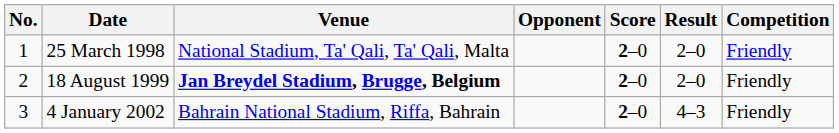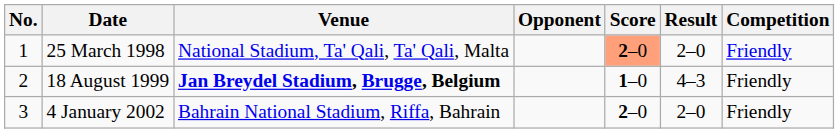 <table class="wikitable sortable">
 <tr>
 <th scope=col>No.</th>
 <th scope=col>Date</th>
 <th scope=col>Venue</th>
 <th scope=col>Opponent</th>
 <th scope=col>Score</th>
 <th scope=col>Result</th>
 <th scope=col>Competition</th>
 </tr>
 <tr>
 <td align=center>1</td>
 <td>25 March 1998</td>
 <td><a href='#'>National Stadium, Ta' Qali</a>, <a href='#'>Ta' Qali</a>, Malta</td>
 <td></td>
-<td align=center><strong>2</strong>–0</td>
+<td align=center style="background: lightsalmon;"><strong>2</strong>–0</td>
 <td align=center>2–0</td>
 <td><a href='#'>Friendly</a></td>
 </tr>
 <tr>
 <td align=center>2</td>
 <td>18 August 1999</td>
 <td><strong><a href='#'>Jan Breydel Stadium</a>, <a href='#'>Brugge</a>, Belgium</strong></td>
 <td></td>
-<td align=center><strong>2</strong>–0</td>
-<td align=center>2–0</td>
+<td align=center><strong>1</strong>–0</td>
+<td align=center>4–3</td>
 <td>Friendly</td>
 </tr>
 <tr>
 <td align=center>3</td>
 <td>4 January 2002</td>
 <td><a href='#'>Bahrain National Stadium</a>, <a href='#'>Riffa</a>, Bahrain</td>
 <td></td>
 <td align=center><strong>2</strong>–0</td>
-<td align=center>4–3</td>
+<td align=center>2–0</td>
 <td>Friendly</td>
 </tr>
 </table>
